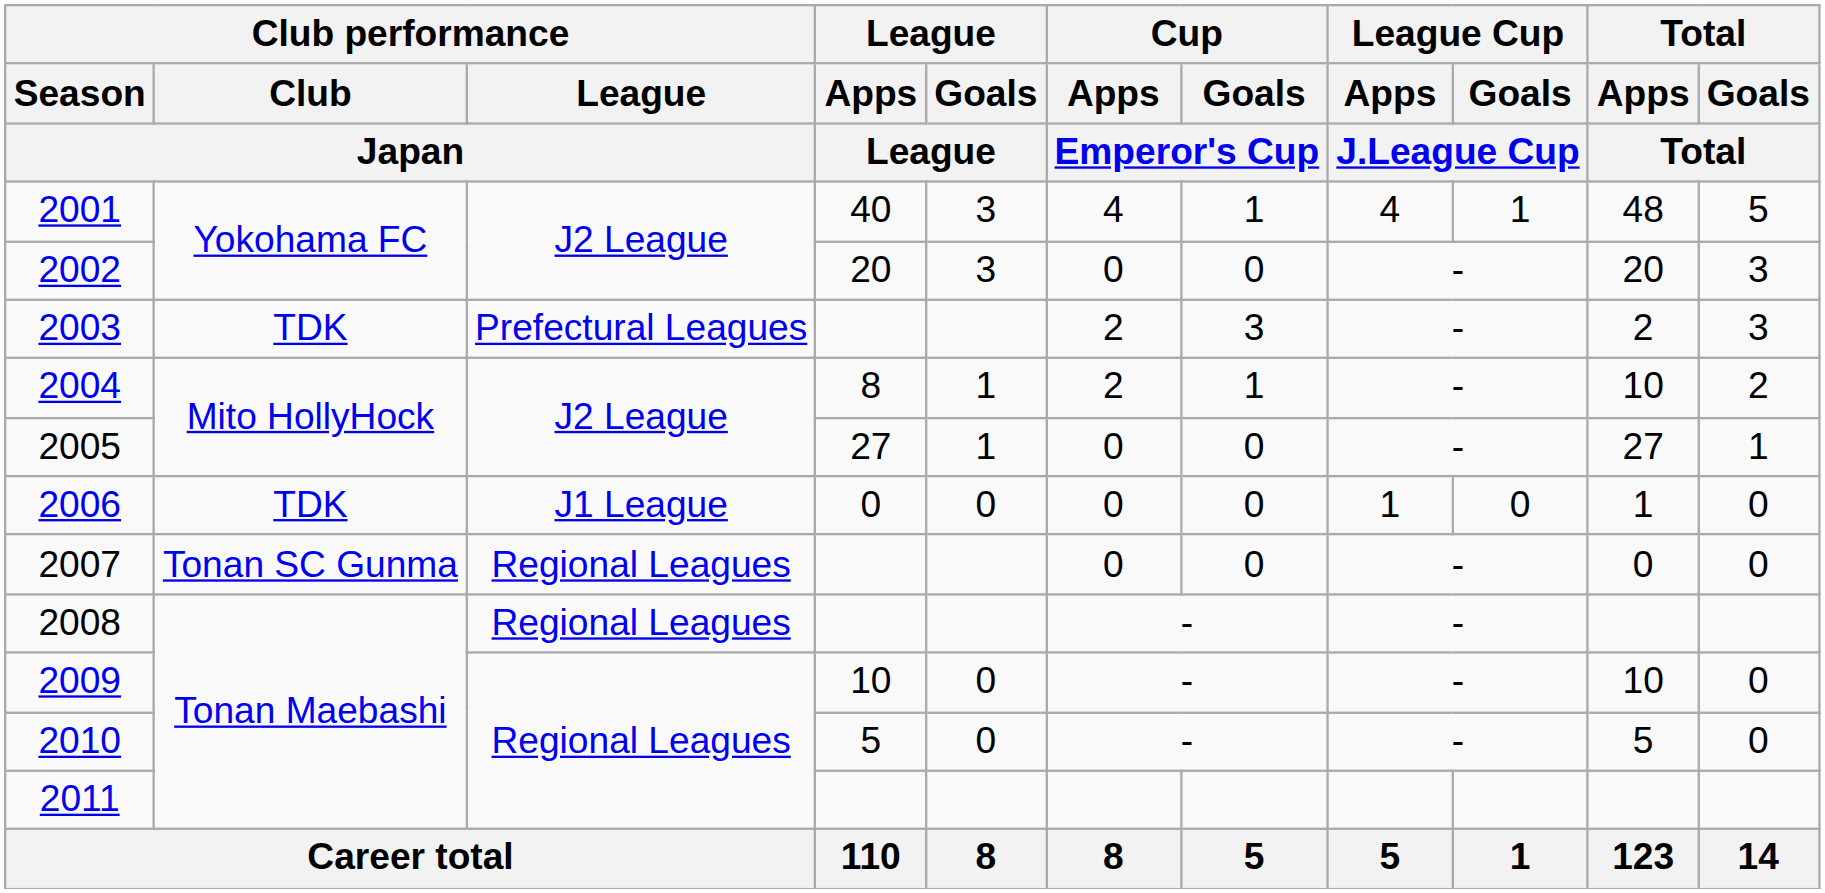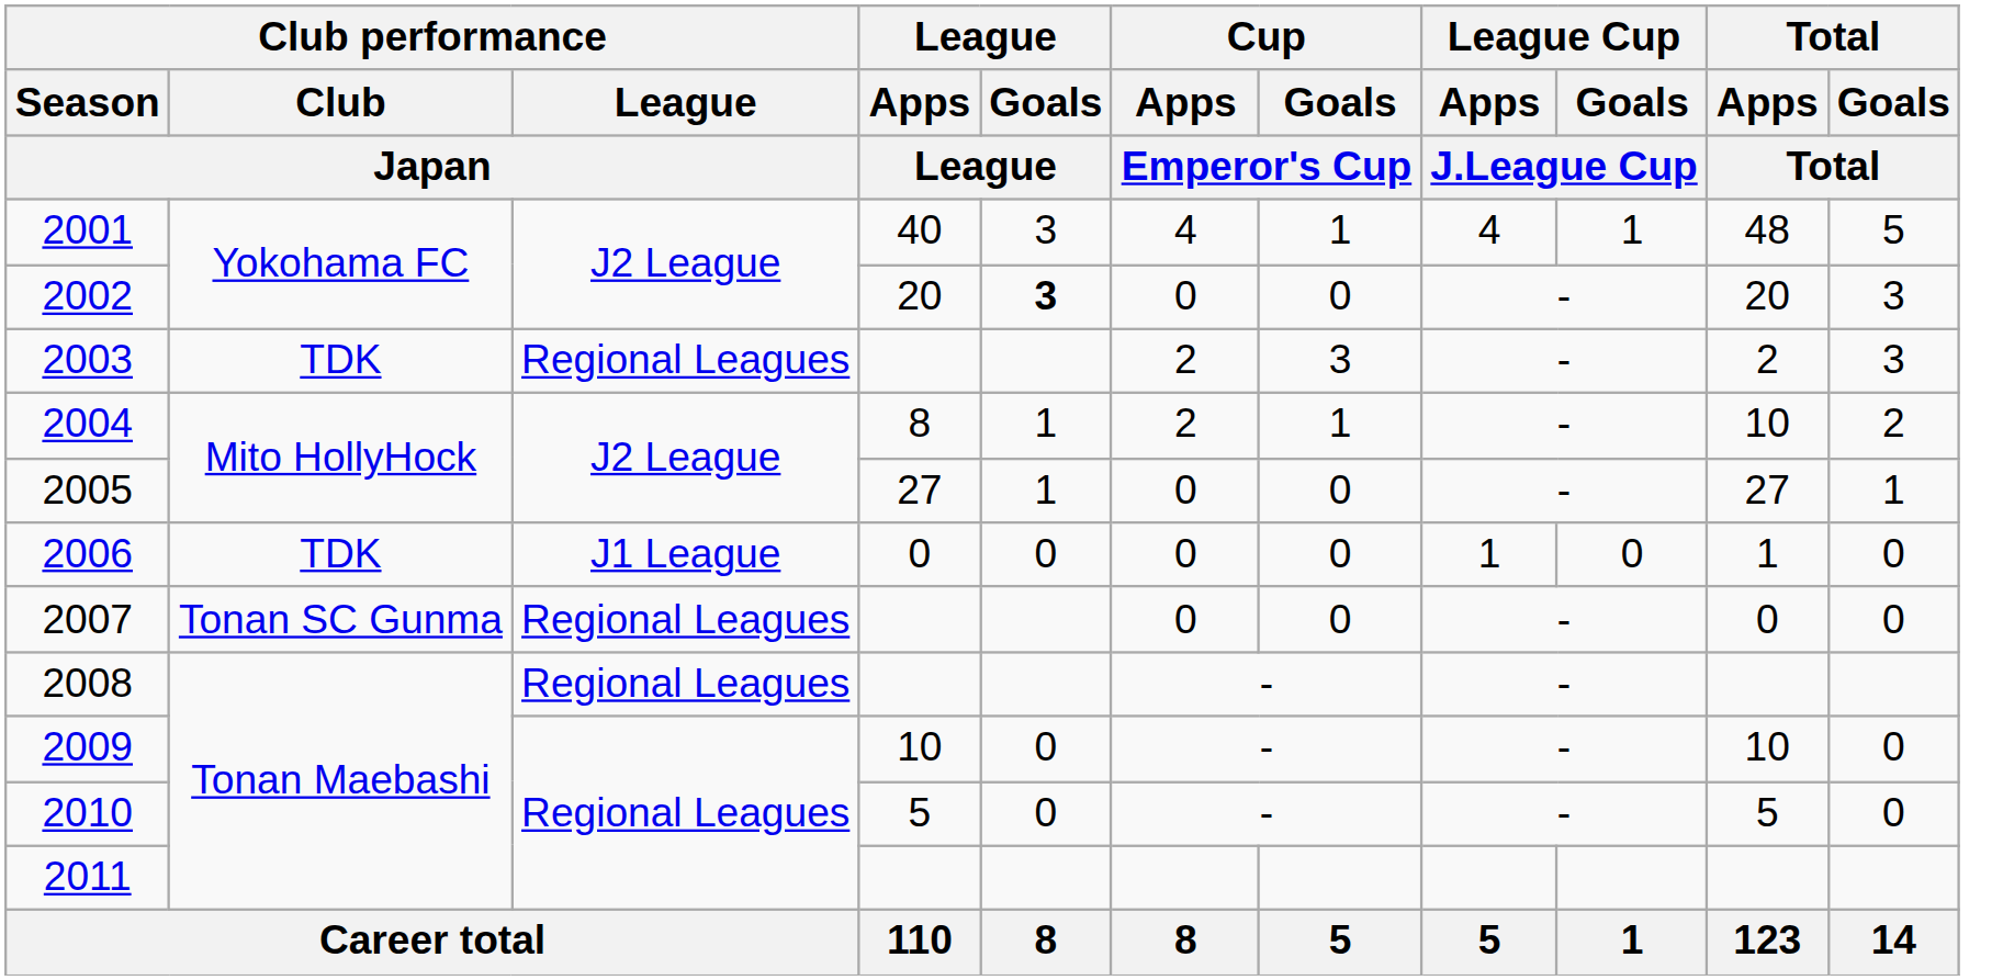 <table class="wikitable" style="text-align:center">
 <tr>
 <th colspan=3>Club performance</th>
 <th colspan=2>League</th>
 <th colspan=2>Cup</th>
 <th colspan=2>League Cup</th>
 <th colspan=2>Total</th>
 </tr>
 <tr>
 <th>Season</th>
 <th>Club</th>
 <th>League</th>
 <th>Apps</th>
 <th>Goals</th>
 <th>Apps</th>
 <th>Goals</th>
 <th>Apps</th>
 <th>Goals</th>
 <th>Apps</th>
 <th>Goals</th>
 </tr>
 <tr>
 <th colspan=3>Japan</th>
 <th colspan=2>League</th>
 <th colspan=2><a href='#'>Emperor's Cup</a></th>
 <th colspan=2><a href='#'>J.League Cup</a></th>
 <th colspan=2>Total</th>
 </tr>
 <tr>
 <td><a href='#'>2001</a></td>
 <td rowspan="2"><a href='#'>Yokohama FC</a></td>
 <td rowspan="2"><a href='#'>J2 League</a></td>
 <td>40</td>
 <td>3</td>
 <td>4</td>
 <td>1</td>
 <td>4</td>
 <td>1</td>
 <td>48</td>
 <td>5</td>
 </tr>
 <tr>
 <td><a href='#'>2002</a></td>
 <td>20</td>
-<td>3</td>
+<td><strong>3</strong></td>
 <td>0</td>
 <td>0</td>
 <td colspan="2">-</td>
 <td>20</td>
 <td>3</td>
 </tr>
 <tr>
 <td><a href='#'>2003</a></td>
 <td><a href='#'>TDK</a></td>
-<td><a href='#'>Prefectural Leagues</a></td>
+<td><a href='#'>Regional Leagues</a></td>
 <td></td>
 <td></td>
 <td>2</td>
 <td>3</td>
 <td colspan="2">-</td>
 <td>2</td>
 <td>3</td>
 </tr>
 <tr>
 <td><a href='#'>2004</a></td>
 <td rowspan="2"><a href='#'>Mito HollyHock</a></td>
 <td rowspan="2"><a href='#'>J2 League</a></td>
 <td>8</td>
 <td>1</td>
 <td>2</td>
 <td>1</td>
 <td colspan="2">-</td>
 <td>10</td>
 <td>2</td>
 </tr>
 <tr>
 <td>2005</td>
 <td>27</td>
 <td>1</td>
 <td>0</td>
 <td>0</td>
 <td colspan="2">-</td>
 <td>27</td>
 <td>1</td>
 </tr>
 <tr>
 <td><a href='#'>2006</a></td>
 <td><a href='#'>TDK</a></td>
 <td><a href='#'>J1 League</a></td>
 <td>0</td>
 <td>0</td>
 <td>0</td>
 <td>0</td>
 <td>1</td>
 <td>0</td>
 <td>1</td>
 <td>0</td>
 </tr>
 <tr>
 <td>2007</td>
 <td><a href='#'>Tonan SC Gunma</a></td>
 <td><a href='#'>Regional Leagues</a></td>
 <td></td>
 <td></td>
 <td>0</td>
 <td>0</td>
 <td colspan="2">-</td>
 <td>0</td>
 <td>0</td>
 </tr>
 <tr>
 <td>2008</td>
 <td rowspan="4"><a href='#'>Tonan Maebashi</a></td>
 <td><a href='#'>Regional Leagues</a></td>
 <td></td>
 <td></td>
 <td colspan="2">-</td>
 <td colspan="2">-</td>
 <td></td>
 <td></td>
 </tr>
 <tr>
 <td><a href='#'>2009</a></td>
 <td rowspan="3"><a href='#'>Regional Leagues</a></td>
 <td>10</td>
 <td>0</td>
 <td colspan="2">-</td>
 <td colspan="2">-</td>
 <td>10</td>
 <td>0</td>
 </tr>
 <tr>
 <td><a href='#'>2010</a></td>
 <td>5</td>
 <td>0</td>
 <td colspan="2">-</td>
 <td colspan="2">-</td>
 <td>5</td>
 <td>0</td>
 </tr>
 <tr>
 <td><a href='#'>2011</a></td>
 <td></td>
 <td></td>
 <td></td>
 <td></td>
 <td></td>
 <td></td>
 <td></td>
 <td></td>
 </tr>
 <tr>
 <th colspan=3>Career total</th>
 <th>110</th>
 <th>8</th>
 <th>8</th>
 <th>5</th>
 <th>5</th>
 <th>1</th>
 <th>123</th>
 <th>14</th>
 </tr>
 </table>
